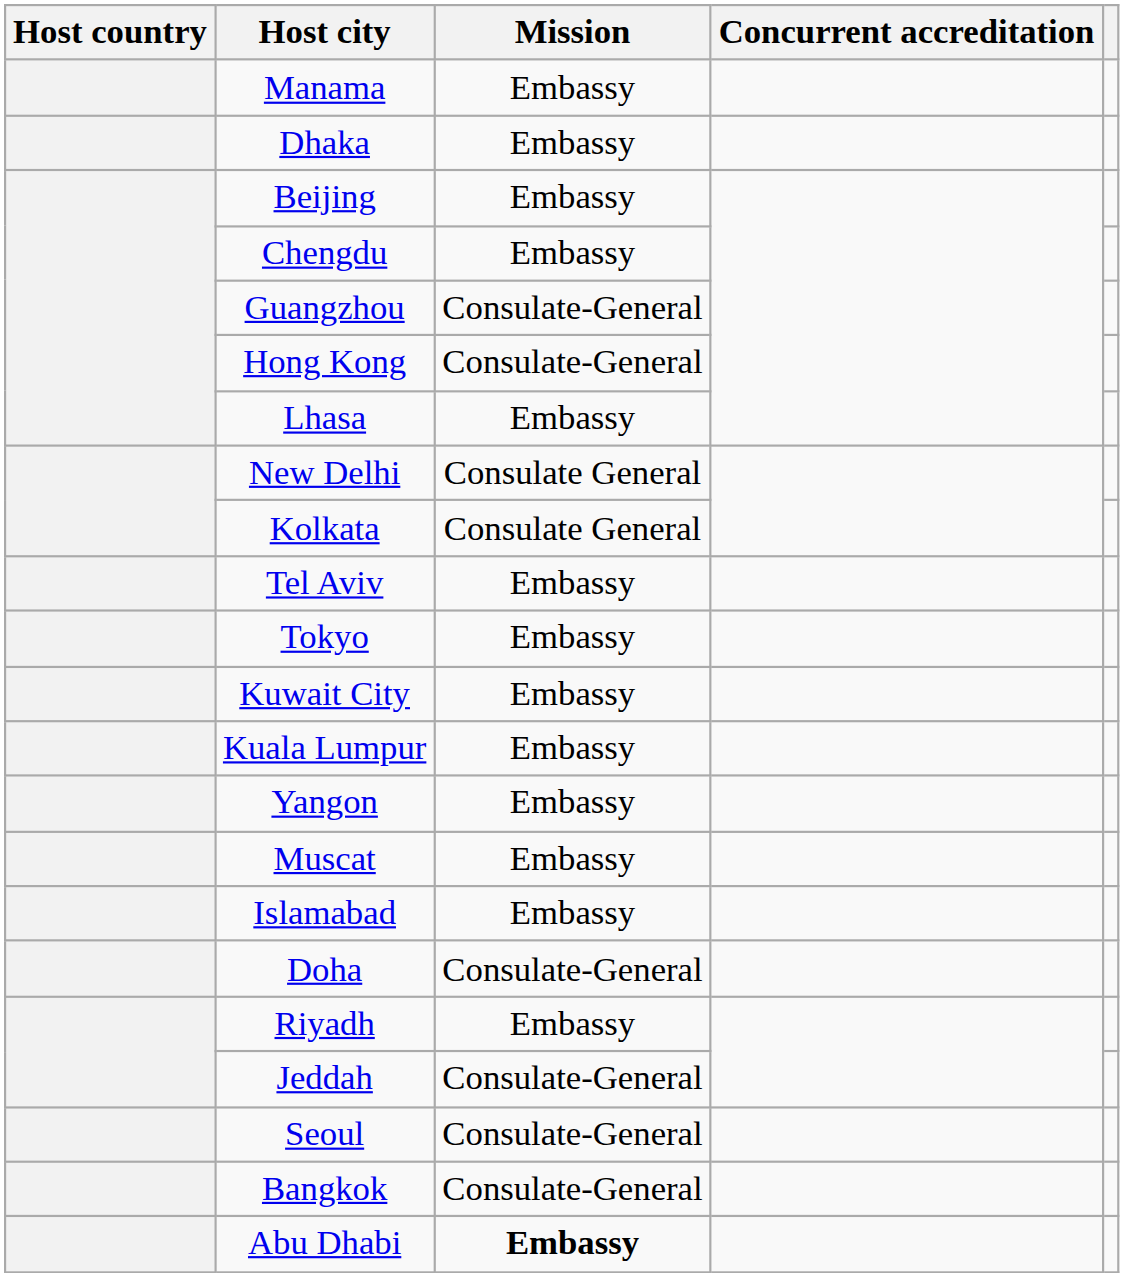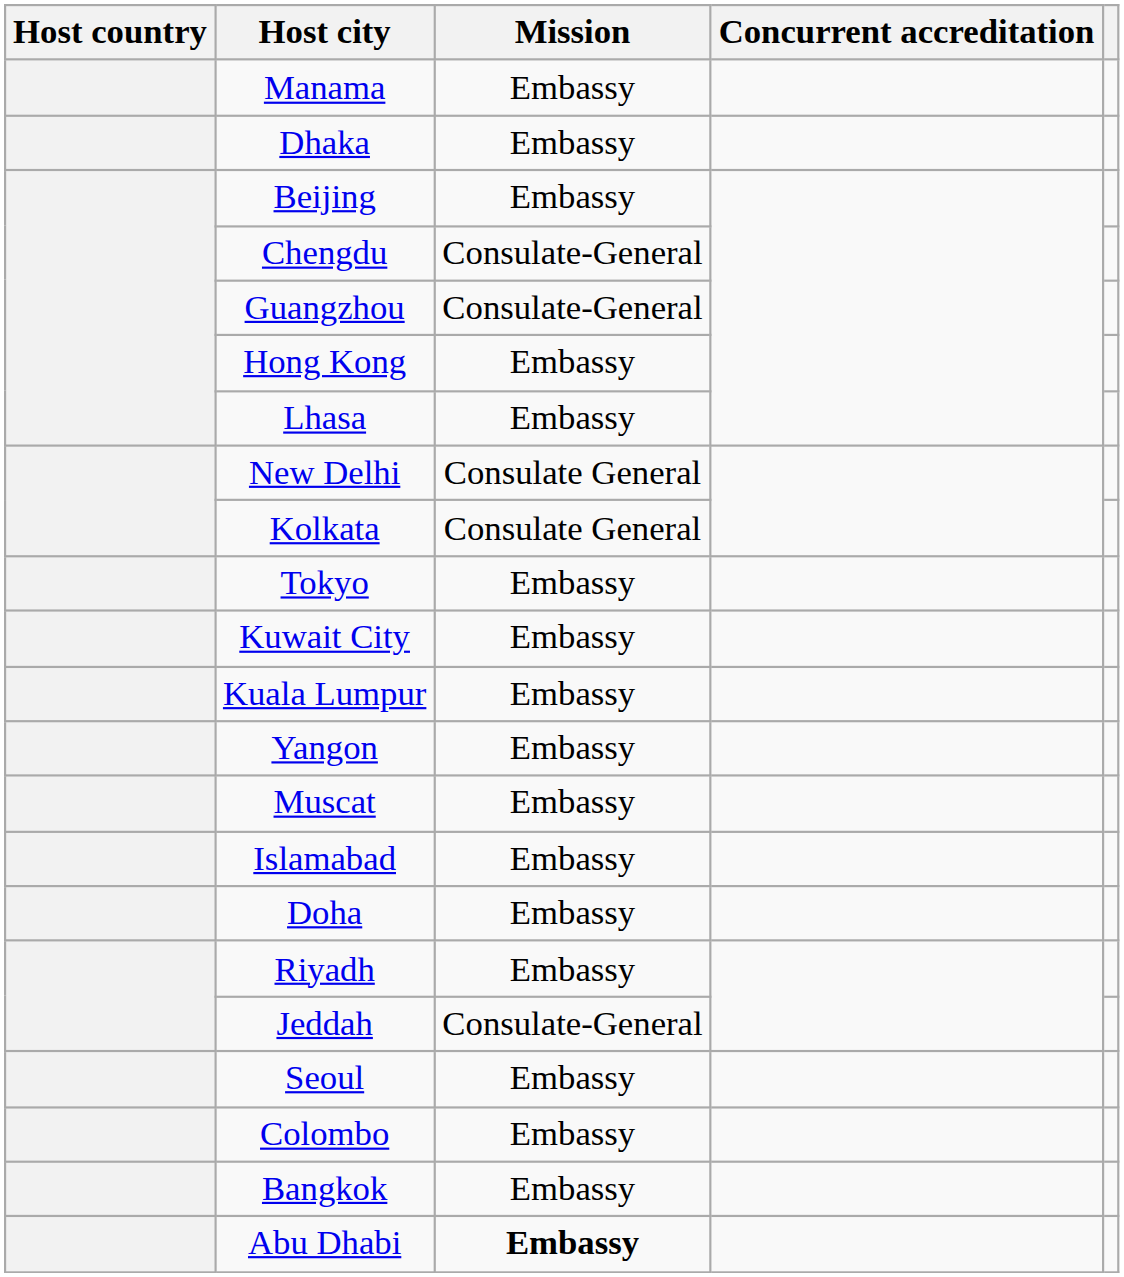 <table class="wikitable plainrowheaders" style="text-align:center;">
 <tr>
 <th scope="col">Host country</th>
 <th scope="col">Host city</th>
 <th scope="col">Mission</th>
 <th scope="col">Concurrent accreditation</th>
 <th scope="col"></th>
 </tr>
 <tr>
 <th scope="row"></th>
 <td><a href='#'>Manama</a></td>
 <td>Embassy</td>
 <td></td>
 <td></td>
 </tr>
 <tr>
 <th scope="row"></th>
 <td><a href='#'>Dhaka</a></td>
 <td>Embassy</td>
 <td></td>
 <td></td>
 </tr>
 <tr>
 <th scope="row" rowspan="5"></th>
 <td><a href='#'>Beijing</a></td>
 <td>Embassy</td>
 <td rowspan="5"></td>
 <td></td>
 </tr>
 <tr>
 <td><a href='#'>Chengdu</a></td>
-<td>Embassy</td>
+<td>Consulate-General</td>
 <td></td>
 </tr>
 <tr>
 <td><a href='#'>Guangzhou</a></td>
 <td>Consulate-General</td>
 <td></td>
 </tr>
 <tr>
 <td><a href='#'>Hong Kong</a></td>
-<td>Consulate-General</td>
+<td>Embassy</td>
 <td></td>
 </tr>
 <tr>
 <td><a href='#'>Lhasa</a></td>
 <td>Embassy</td>
 <td></td>
 </tr>
 <tr>
 <th scope="row" rowspan="2"></th>
 <td><a href='#'>New Delhi</a></td>
 <td>Consulate General</td>
 <td rowspan="2"></td>
 <td></td>
 </tr>
 <tr>
 <td><a href='#'>Kolkata</a></td>
 <td>Consulate General</td>
-<td></td>
-</tr>
-<tr>
-<th scope="row"></th>
-<td><a href='#'>Tel Aviv</a></td>
-<td>Embassy</td>
-<td></td>
 <td></td>
 </tr>
 <tr>
 <th scope="row"></th>
 <td><a href='#'>Tokyo</a></td>
 <td>Embassy</td>
 <td></td>
 <td></td>
 </tr>
 <tr>
 <th scope="row"></th>
 <td><a href='#'>Kuwait City</a></td>
 <td>Embassy</td>
 <td></td>
 <td></td>
 </tr>
 <tr>
 <th scope="row"></th>
 <td><a href='#'>Kuala Lumpur</a></td>
 <td>Embassy</td>
 <td></td>
 <td></td>
 </tr>
 <tr>
 <th scope="row"></th>
 <td><a href='#'>Yangon</a></td>
 <td>Embassy</td>
 <td></td>
 <td></td>
 </tr>
 <tr>
 <th scope="row"></th>
 <td><a href='#'>Muscat</a></td>
 <td>Embassy</td>
 <td></td>
 <td></td>
 </tr>
 <tr>
 <th scope="row"></th>
 <td><a href='#'>Islamabad</a></td>
 <td>Embassy</td>
 <td></td>
 <td></td>
 </tr>
 <tr>
 <th scope="row"></th>
 <td><a href='#'>Doha</a></td>
-<td>Consulate-General</td>
+<td>Embassy</td>
 <td></td>
 <td></td>
 </tr>
 <tr>
 <th scope="row" rowspan="2"></th>
 <td><a href='#'>Riyadh</a></td>
 <td>Embassy</td>
 <td rowspan="2"></td>
 <td></td>
 </tr>
 <tr>
 <td><a href='#'>Jeddah</a></td>
 <td>Consulate-General</td>
 <td></td>
 </tr>
 <tr>
 <th scope="row"></th>
 <td><a href='#'>Seoul</a></td>
-<td>Consulate-General</td>
+<td>Embassy</td>
+<td></td>
+<td></td>
+</tr>
+<tr>
+<th scope="row"></th>
+<td><a href='#'>Colombo</a></td>
+<td>Embassy</td>
 <td></td>
 <td></td>
 </tr>
 <tr>
 <th scope="row"></th>
 <td><a href='#'>Bangkok</a></td>
-<td>Consulate-General</td>
+<td>Embassy</td>
 <td></td>
 <td></td>
 </tr>
 <tr>
 <th scope="row"></th>
 <td><a href='#'>Abu Dhabi</a></td>
 <td><strong>Embassy</strong></td>
 <td></td>
 <td></td>
 </tr>
 </table>
